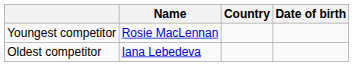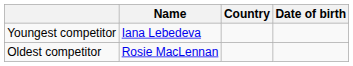 <table class="wikitable">
 <tr>
 <th></th>
 <th>Name</th>
 <th>Country</th>
 <th>Date of birth</th>
 </tr>
 <tr>
 <td>Youngest competitor</td>
-<td><a href='#'>Rosie MacLennan</a></td>
+<td><a href='#'>Iana Lebedeva</a></td>
 <td></td>
 <td></td>
 </tr>
 <tr>
 <td>Oldest competitor</td>
-<td><a href='#'>Iana Lebedeva</a></td>
+<td><a href='#'>Rosie MacLennan</a></td>
 <td></td>
 <td></td>
 </tr>
 </table>
